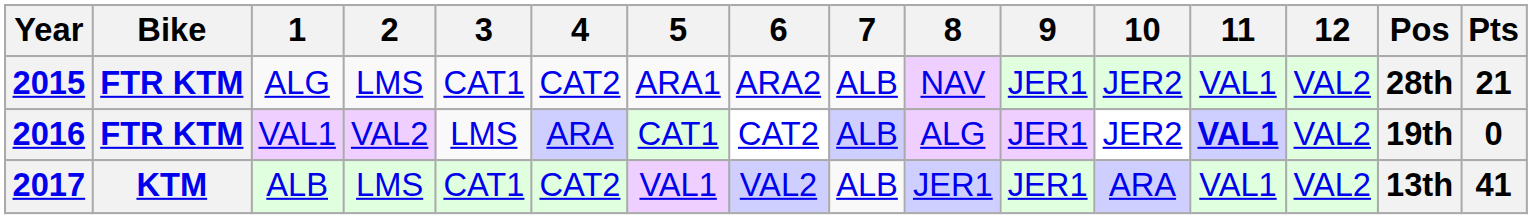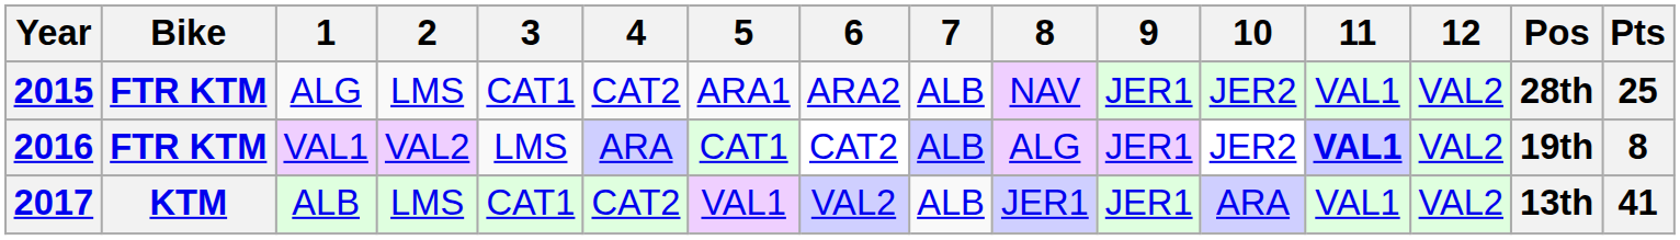 <table class="wikitable" style="text-align:center">
 <tr>
 <th>Year</th>
 <th>Bike</th>
 <th>1</th>
 <th>2</th>
 <th>3</th>
 <th>4</th>
 <th>5</th>
 <th>6</th>
 <th>7</th>
 <th>8</th>
 <th>9</th>
 <th>10</th>
 <th>11</th>
 <th>12</th>
 <th>Pos</th>
 <th>Pts</th>
 </tr>
 <tr>
 <th><a href='#'>2015</a></th>
 <th><a href='#'>FTR KTM</a></th>
 <td style="background:#;"><a href='#'>ALG</a><br></td>
 <td style="background:#;"><a href='#'>LMS</a><br></td>
 <td style="background:#;"><a href='#'>CAT1</a><br></td>
 <td style="background:#;"><a href='#'>CAT2</a><br></td>
 <td style="background:#;"><a href='#'>ARA1</a><br></td>
 <td style="background:#;"><a href='#'>ARA2</a><br></td>
 <td style="background:#;"><a href='#'>ALB</a><br></td>
 <td style="background:#EFCFFF;"><a href='#'>NAV</a><br></td>
 <td style="background:#dfffdf;"><a href='#'>JER1</a><br></td>
 <td style="background:#dfffdf;"><a href='#'>JER2</a><br></td>
 <td style="background:#dfffdf;"><a href='#'>VAL1</a><br></td>
 <td style="background:#dfffdf;"><a href='#'>VAL2</a><br></td>
 <th>28th</th>
-<th>21</th>
+<th>25</th>
 </tr>
 <tr>
 <th><a href='#'>2016</a></th>
 <th><a href='#'>FTR KTM</a></th>
 <td style="background:#efcfff;"><a href='#'>VAL1</a><br></td>
 <td style="background:#efcfff;"><a href='#'>VAL2</a><br></td>
 <td style="background:#;"><a href='#'>LMS</a><br></td>
 <td style="background:#cfcfff;"><a href='#'>ARA</a><br></td>
 <td style="background:#dfffdf;"><a href='#'>CAT1</a><br></td>
 <td style="background:#ffffff;"><a href='#'>CAT2</a><br></td>
 <td style="background:#cfcfff;"><a href='#'>ALB</a><br></td>
 <td style="background:#efcfff;"><a href='#'>ALG</a><br></td>
 <td style="background:#efcfff;"><a href='#'>JER1</a><br></td>
 <td style="background:#ffffff;"><a href='#'>JER2</a><br></td>
 <td style="background:#cfcfff;"><strong><a href='#'>VAL1</a><br></strong></td>
 <td style="background:#dfffdf;"><a href='#'>VAL2</a><br></td>
 <th>19th</th>
-<th>0</th>
+<th>8</th>
 </tr>
 <tr>
 <th><a href='#'>2017</a></th>
 <th><a href='#'>KTM</a></th>
 <td style="background:#dfffdf;"><a href='#'>ALB</a><br></td>
 <td style="background:#dfffdf;"><a href='#'>LMS</a><br></td>
 <td style="background:#dfffdf;"><a href='#'>CAT1</a><br></td>
 <td style="background:#dfffdf;"><a href='#'>CAT2</a><br></td>
 <td style="background:#efcfff;"><a href='#'>VAL1</a><br></td>
 <td style="background:#cfcfff;"><a href='#'>VAL2</a><br></td>
 <td style="background:#;"><a href='#'>ALB</a><br></td>
 <td style="background:#cfcfff;"><a href='#'>JER1</a><br></td>
 <td style="background:#dfffdf;"><a href='#'>JER1</a><br></td>
 <td style="background:#cfcfff;"><a href='#'>ARA</a><br></td>
 <td style="background:#dfffdf;"><a href='#'>VAL1</a><br></td>
 <td style="background:#dfffdf;"><a href='#'>VAL2</a><br></td>
 <th style="background:#;">13th</th>
 <th style="background:#;">41</th>
 </tr>
 </table>
